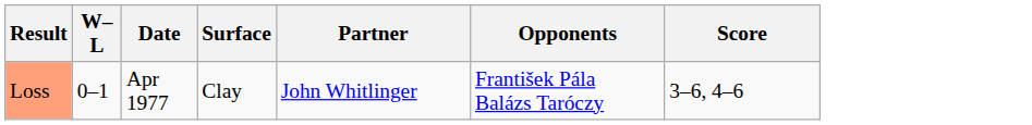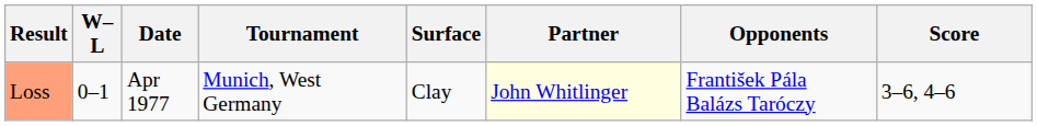 <table class="sortable wikitable">
 <tr>
 <th style="width:30px">Result</th>
 <th style="width:30px">W–L</th>
 <th style="width:50px">Date</th>
+<th style="width:150px">Tournament</th>
 <th style="width:50px">Surface</th>
 <th style="width:140px">Partner</th>
 <th style="width:140px">Opponents</th>
 <th style="width:110px" class="unsortable">Score</th>
 </tr>
 <tr>
 <td style="background:#ffa07a;">Loss</td>
 <td>0–1</td>
 <td>Apr 1977</td>
+<td><a href='#'>Munich</a>, West Germany</td>
 <td>Clay</td>
-<td> <a href='#'>John Whitlinger</a></td>
+<td style="background: lightyellow;"> <a href='#'>John Whitlinger</a></td>
 <td> <a href='#'>František Pála</a><br> <a href='#'>Balázs Taróczy</a></td>
 <td>3–6, 4–6</td>
 </tr>
 </table>
